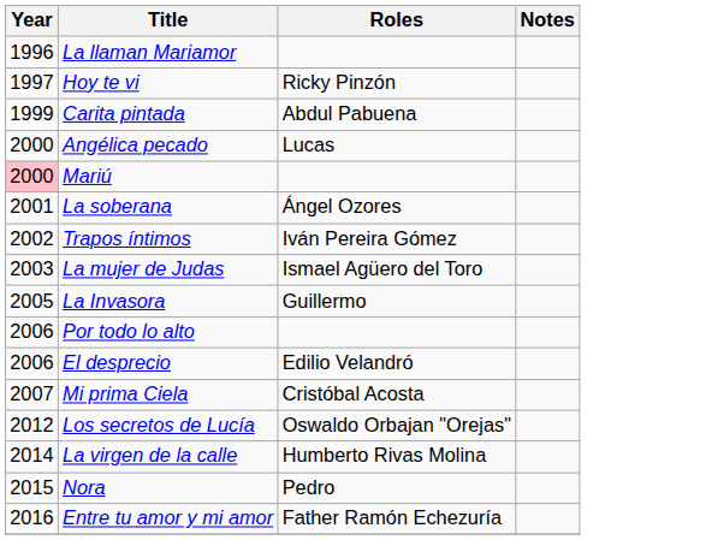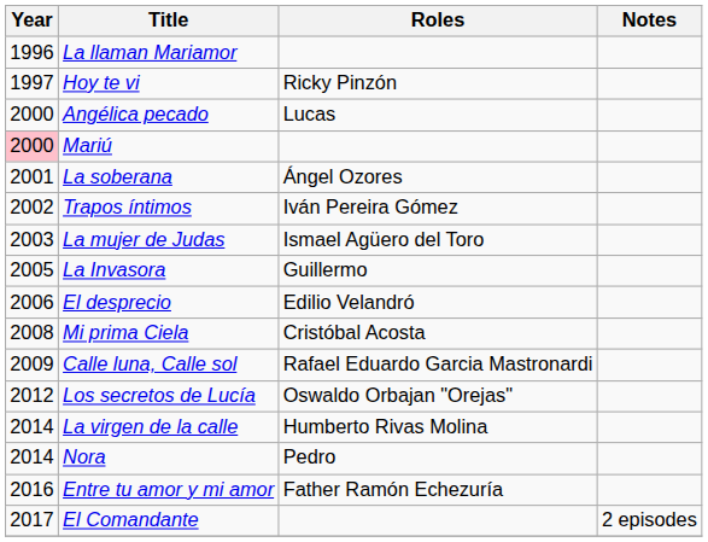 <table class="wikitable sortable">
 <tr>
 <th>Year</th>
 <th>Title</th>
 <th>Roles</th>
 <th>Notes</th>
 </tr>
 <tr>
 <td>1996</td>
 <td><em><a href='#'>La llaman Mariamor</a></em></td>
 <td></td>
 <td></td>
 </tr>
 <tr>
 <td>1997</td>
 <td><em><a href='#'>Hoy te vi</a></em></td>
 <td>Ricky Pinzón</td>
-<td></td>
-</tr>
-<tr>
-<td>1999</td>
-<td><em><a href='#'>Carita pintada</a></em></td>
-<td>Abdul Pabuena</td>
 <td></td>
 </tr>
 <tr>
 <td>2000</td>
 <td><em><a href='#'>Angélica pecado</a></em></td>
 <td>Lucas</td>
 <td></td>
 </tr>
 <tr>
 <td style="background: pink;">2000</td>
 <td><em><a href='#'>Mariú</a></em></td>
 <td></td>
 <td></td>
 </tr>
 <tr>
 <td>2001</td>
 <td><em><a href='#'>La soberana</a></em></td>
 <td>Ángel Ozores</td>
 <td></td>
 </tr>
 <tr>
 <td>2002</td>
 <td><em><a href='#'>Trapos íntimos</a></em></td>
 <td>Iván Pereira Gómez</td>
 <td></td>
 </tr>
 <tr>
 <td>2003</td>
 <td><em><a href='#'>La mujer de Judas</a></em></td>
 <td>Ismael Agüero del Toro</td>
 <td></td>
 </tr>
 <tr>
 <td>2005</td>
 <td><em><a href='#'>La Invasora</a></em></td>
 <td>Guillermo</td>
 <td></td>
 </tr>
 <tr>
 <td>2006</td>
-<td><em><a href='#'>Por todo lo alto</a></em></td>
-<td></td>
-<td></td>
-</tr>
-<tr>
-<td>2006</td>
 <td><em><a href='#'>El desprecio</a></em></td>
 <td>Edilio Velandró</td>
 <td></td>
 </tr>
 <tr>
-<td>2007</td>
+<td>2008</td>
 <td><em><a href='#'>Mi prima Ciela</a></em></td>
 <td>Cristóbal Acosta</td>
+<td></td>
+</tr>
+<tr>
+<td>2009</td>
+<td><em><a href='#'>Calle luna, Calle sol</a></em></td>
+<td>Rafael Eduardo Garcia Mastronardi</td>
 <td></td>
 </tr>
 <tr>
 <td>2012</td>
 <td><em><a href='#'>Los secretos de Lucía</a></em></td>
 <td>Oswaldo Orbajan "Orejas"</td>
 <td></td>
 </tr>
 <tr>
 <td>2014</td>
 <td><em><a href='#'>La virgen de la calle</a></em></td>
 <td>Humberto Rivas Molina</td>
 <td></td>
 </tr>
 <tr>
-<td>2015</td>
+<td>2014</td>
 <td><em><a href='#'>Nora</a></em></td>
 <td>Pedro</td>
 <td></td>
 </tr>
 <tr>
 <td>2016</td>
 <td><em><a href='#'>Entre tu amor y mi amor </a></em></td>
 <td>Father Ramón Echezuría</td>
 <td></td>
 </tr>
 <tr>
+<td>2017</td>
+<td><em><a href='#'>El Comandante</a></em></td>
+<td></td>
+<td>2 episodes</td>
+</tr>
+<tr>
 </tr>
 </table>
